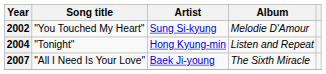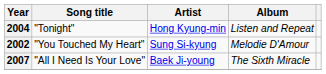 <table class="wikitable sortable plainrowheaders">
 <tr>
 <th scope="col">Year</th>
 <th scope="col">Song title</th>
 <th scope="col">Artist</th>
 <th scope="col">Album</th>
 <th scope="col" class="unsortable"></th>
 </tr>
 <tr>
+<th scope="row">2004</th>
+<td>"Tonight"</td>
+<td><a href='#'>Hong Kyung-min</a></td>
+<td><em>Listen and Repeat</em></td>
+<td></td>
+</tr>
+<tr>
 <th scope="row">2002</th>
 <td>"You Touched My Heart"</td>
 <td><a href='#'>Sung Si-kyung</a></td>
 <td><em>Melodie D'Amour</em></td>
-<td></td>
-</tr>
-<tr>
-<th scope="row">2004</th>
-<td>"Tonight"</td>
-<td><a href='#'>Hong Kyung-min</a></td>
-<td><em>Listen and Repeat</em></td>
 <td></td>
 </tr>
 <tr>
 <th scope="row">2007</th>
 <td>"All I Need Is Your Love"</td>
 <td><a href='#'>Baek Ji-young</a></td>
 <td><em>The Sixth Miracle</em></td>
 <td></td>
 </tr>
 <tr>
 </tr>
 </table>
